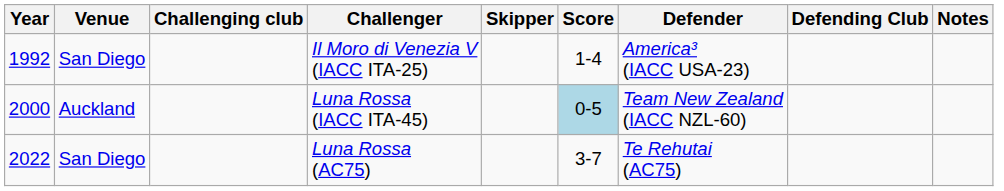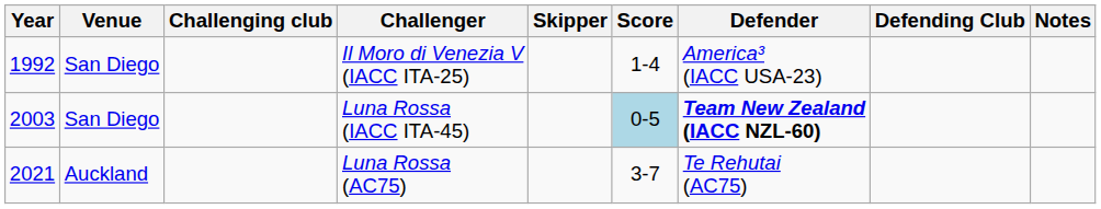 <table class="wikitable">
 <tr>
 <th>Year</th>
 <th>Venue</th>
 <th>Challenging club</th>
 <th>Challenger</th>
 <th>Skipper</th>
 <th>Score</th>
 <th>Defender</th>
 <th>Defending Club</th>
 <th>Notes</th>
 </tr>
 <tr>
 <td align=center><a href='#'>1992</a></td>
 <td> <a href='#'>San Diego</a></td>
 <td></td>
 <td><em><a href='#'>Il Moro di Venezia V</a></em><br>(<a href='#'>IACC</a> ITA-25)</td>
 <td></td>
 <td align=center>1-4</td>
 <td><em><a href='#'>America³</a></em><br>(<a href='#'>IACC</a> USA-23)</td>
 <td></td>
 <td></td>
 </tr>
 <tr>
-<td align=center><a href='#'>2000</a></td>
-<td> <a href='#'>Auckland</a></td>
+<td align=center><a href='#'>2003</a></td>
+<td> <a href='#'>San Diego</a></td>
 <td></td>
 <td><em><a href='#'>Luna Rossa</a></em><br>(<a href='#'>IACC</a> ITA-45)</td>
 <td></td>
 <td align=center style="background: lightblue;">0-5</td>
-<td><em><a href='#'>Team New Zealand</a></em><br>(<a href='#'>IACC</a> NZL-60)</td>
+<td><strong><em><a href='#'>Team New Zealand</a></em><br>(<a href='#'>IACC</a> NZL-60)</strong></td>
 <td></td>
 <td></td>
 </tr>
 <tr>
-<td align=center><a href='#'>2022</a></td>
-<td> <a href='#'>San Diego</a></td>
+<td align=center><a href='#'>2021</a></td>
+<td> <a href='#'>Auckland</a></td>
 <td></td>
 <td><em><a href='#'>Luna Rossa</a></em><br>(<a href='#'>AC75</a>)</td>
 <td></td>
 <td align=center>3-7</td>
 <td><em><a href='#'>Te Rehutai</a></em><br>(<a href='#'>AC75</a>)</td>
 <td></td>
 <td></td>
 </tr>
 </table>
